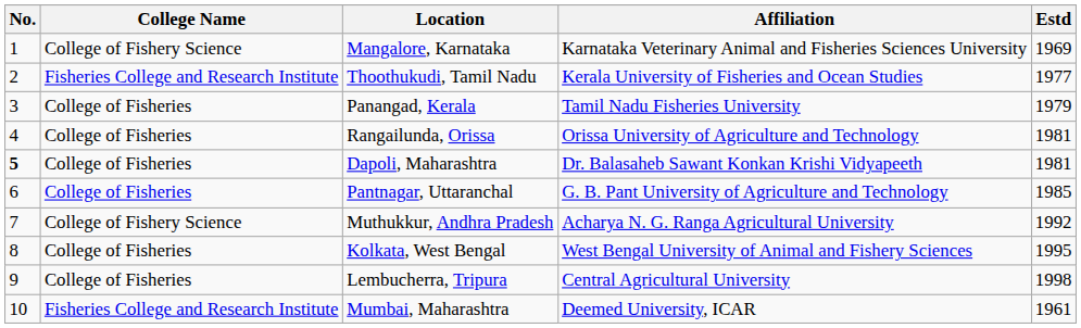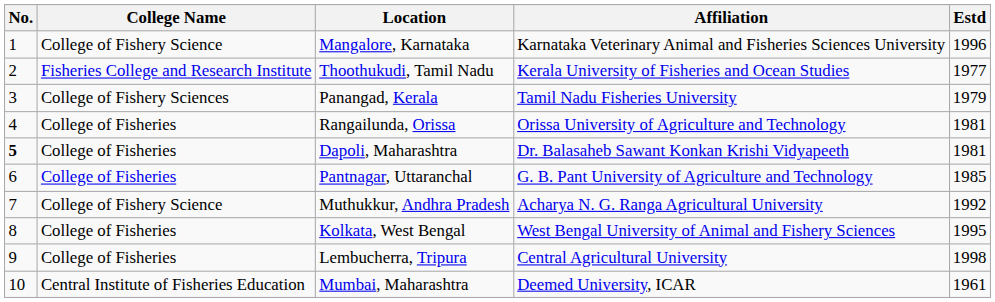 <table class="wikitable sortable">
 <tr>
 </tr>
 <tr>
 <th>No.</th>
 <th>College Name</th>
 <th>Location</th>
 <th>Affiliation</th>
 <th>Estd</th>
 </tr>
 <tr>
 <td>1</td>
 <td>College of Fishery Science</td>
 <td><a href='#'>Mangalore</a>, Karnataka</td>
 <td>Karnataka Veterinary Animal and Fisheries Sciences University</td>
-<td>1969</td>
+<td>1996</td>
 </tr>
 <tr>
 <td>2</td>
 <td><a href='#'>Fisheries College and Research Institute</a></td>
 <td><a href='#'>Thoothukudi</a>, Tamil Nadu</td>
 <td><a href='#'>Kerala University of Fisheries and Ocean Studies</a></td>
 <td>1977</td>
 </tr>
 <tr>
 <td>3</td>
-<td>College of Fisheries</td>
+<td>College of Fishery Sciences</td>
 <td>Panangad, <a href='#'>Kerala</a></td>
 <td><a href='#'>Tamil Nadu Fisheries University</a></td>
 <td>1979</td>
 </tr>
 <tr>
 <td>4</td>
 <td>College of Fisheries</td>
 <td>Rangailunda, <a href='#'>Orissa</a></td>
 <td><a href='#'>Orissa University of Agriculture and Technology</a></td>
 <td>1981</td>
 </tr>
 <tr>
 <td><strong>5</strong></td>
 <td>College of Fisheries</td>
 <td><a href='#'>Dapoli</a>, Maharashtra</td>
 <td><a href='#'>Dr. Balasaheb Sawant Konkan Krishi Vidyapeeth</a></td>
 <td>1981</td>
 </tr>
 <tr>
 <td>6</td>
 <td><a href='#'>College of Fisheries</a></td>
 <td><a href='#'>Pantnagar</a>, Uttaranchal</td>
 <td><a href='#'>G. B. Pant University of Agriculture and Technology</a></td>
 <td>1985</td>
 </tr>
 <tr>
 <td>7</td>
 <td>College of Fishery Science</td>
 <td>Muthukkur, <a href='#'>Andhra Pradesh</a></td>
 <td><a href='#'>Acharya N. G. Ranga Agricultural University</a></td>
 <td>1992</td>
 </tr>
 <tr>
 <td>8</td>
 <td>College of Fisheries</td>
 <td><a href='#'>Kolkata</a>, West Bengal</td>
 <td><a href='#'>West Bengal University of Animal and Fishery Sciences</a></td>
 <td>1995</td>
 </tr>
 <tr>
 <td>9</td>
 <td>College of Fisheries</td>
 <td>Lembucherra, <a href='#'>Tripura</a></td>
 <td><a href='#'>Central Agricultural University</a></td>
 <td>1998</td>
 </tr>
 <tr>
 <td>10</td>
-<td><a href='#'>Fisheries College and Research Institute</a></td>
+<td>Central Institute of Fisheries Education</td>
 <td><a href='#'>Mumbai</a>, Maharashtra</td>
 <td><a href='#'>Deemed University</a>, ICAR</td>
 <td>1961</td>
 </tr>
 </table>
